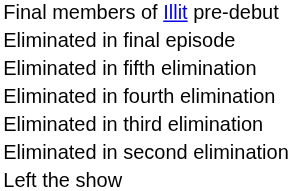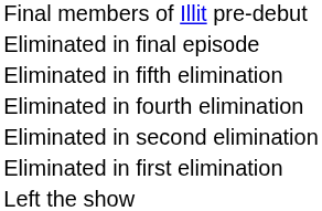 <table class="toccolours" style="font-size: 85%; white-space: nowrap">
 <tr>
 <td></td>
 <td>Final members of <a href='#'>Illit</a> pre-debut</td>
 </tr>
 <tr>
 <td></td>
 <td>Eliminated in final episode</td>
 </tr>
 <tr>
 <td></td>
 <td>Eliminated in fifth elimination</td>
 </tr>
 <tr>
 <td></td>
 <td>Eliminated in fourth elimination</td>
 </tr>
 <tr>
 <td></td>
-<td>Eliminated in third elimination</td>
+<td>Eliminated in second elimination</td>
 </tr>
 <tr>
 <td></td>
-<td>Eliminated in second elimination</td>
+<td>Eliminated in first elimination</td>
 </tr>
 <tr>
 <td></td>
 <td>Left the show</td>
 </tr>
 </table>
